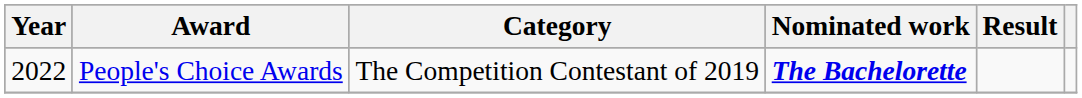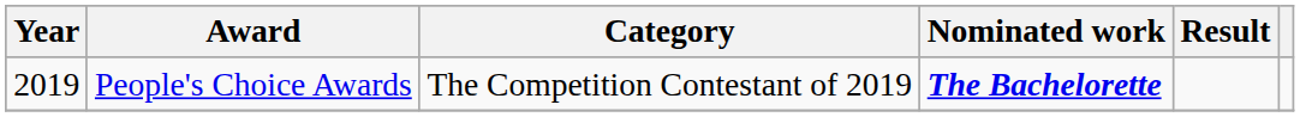 <table class="wikitable sortable">
 <tr>
 <th>Year</th>
 <th>Award</th>
 <th>Category</th>
 <th>Nominated work</th>
 <th>Result</th>
 <th class="unsortable"></th>
 </tr>
 <tr>
-<td>2022</td>
+<td>2019</td>
 <td><a href='#'>People's Choice Awards</a></td>
 <td>The Competition Contestant of 2019</td>
 <td><strong><em><a href='#'>The Bachelorette</a></em></strong></td>
 <td></td>
 <td style="text-align:center;"></td>
 </tr>
 <tr>
 </tr>
 </table>
